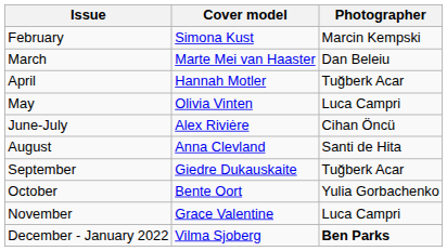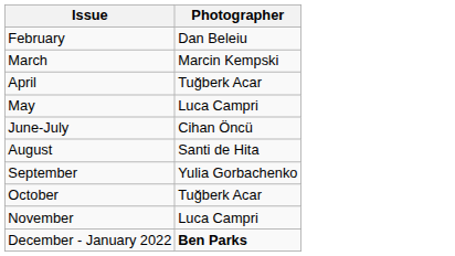 <table class="sortable wikitable">
 <tr>
 <th>Issue</th>
-<th>Cover model</th>
 <th>Photographer</th>
 </tr>
 <tr>
 <td>February</td>
-<td><a href='#'>Simona Kust</a></td>
+<td>Dan Beleiu</td>
+</tr>
+<tr>
+<td>March</td>
 <td>Marcin Kempski</td>
 </tr>
 <tr>
-<td>March</td>
-<td><a href='#'>Marte Mei van Haaster</a></td>
-<td>Dan Beleiu</td>
-</tr>
-<tr>
 <td>April</td>
-<td><a href='#'>Hannah Motler</a></td>
 <td>Tuğberk Acar</td>
 </tr>
 <tr>
 <td>May</td>
-<td><a href='#'>Olivia Vinten</a></td>
 <td>Luca Campri</td>
 </tr>
 <tr>
 <td>June-July</td>
-<td><a href='#'>Alex Riviėre</a></td>
 <td>Cihan Öncü</td>
 </tr>
 <tr>
 <td>August</td>
-<td><a href='#'>Anna Clevland</a></td>
 <td>Santi de Hita</td>
 </tr>
 <tr>
 <td>September</td>
-<td><a href='#'>Giedre Dukauskaite</a></td>
+<td>Yulia Gorbachenko</td>
+</tr>
+<tr>
+<td>October</td>
 <td>Tuğberk Acar</td>
 </tr>
 <tr>
-<td>October</td>
-<td><a href='#'>Bente Oort</a></td>
-<td>Yulia Gorbachenko</td>
-</tr>
-<tr>
 <td>November</td>
-<td><a href='#'>Grace Valentine</a></td>
 <td>Luca Campri</td>
 </tr>
 <tr>
 <td>December - January 2022</td>
-<td><a href='#'>Vilma Sjoberg</a></td>
 <td><strong>Ben Parks</strong></td>
 </tr>
 </table>
